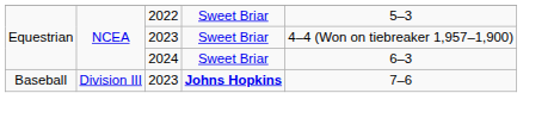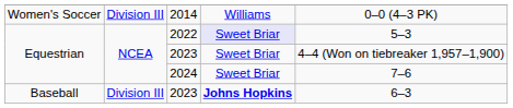 <table class="wikitable">
 <tr>
+</tr>
+<tr align="center">
+<td rowspan="1">Women's Soccer</td>
+<td rowspan="1"><a href='#'>Division III</a></td>
+<td>2014</td>
+<td><a href='#'>Williams</a></td>
+<td>0–0 (4–3 PK)</td>
 </tr>
 <tr align="center">
 <td rowspan="3">Equestrian</td>
 <td rowspan="3"><a href='#'>NCEA</a></td>
 <td>2022</td>
-<td><a href='#'>Sweet Briar</a></td>
+<td style="background: lavender;"><a href='#'>Sweet Briar</a></td>
 <td>5–3</td>
 </tr>
 <tr align="center">
 <td>2023</td>
 <td><a href='#'>Sweet Briar</a></td>
 <td>4–4 (Won on tiebreaker 1,957–1,900)</td>
 </tr>
 <tr align="center">
 <td>2024</td>
 <td><a href='#'>Sweet Briar</a></td>
-<td>6–3</td>
+<td>7–6</td>
 </tr>
 <tr align="center">
 <td rowspan="1">Baseball</td>
 <td rowspan="1"><a href='#'>Division III</a></td>
 <td>2023</td>
 <td><strong><a href='#'>Johns Hopkins</a></strong></td>
-<td>7–6</td>
+<td>6–3</td>
 </tr>
 </table>
